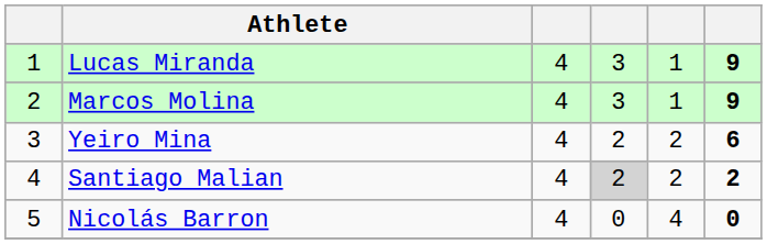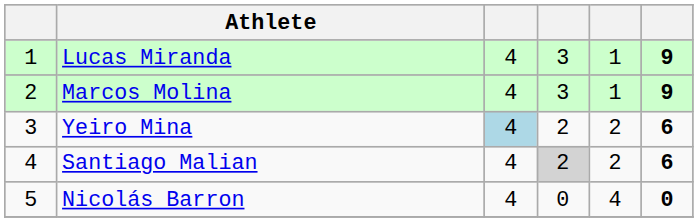 <table class="wikitable" style="text-align: center; font-size:100% ">
 <tr>
 <th width=25></th>
 <th width=250>Athlete</th>
 <th width=25></th>
 <th width=25></th>
 <th width=25></th>
 <th width=25></th>
 </tr>
 <tr bgcolor="ccffcc">
 <td>1</td>
 <td align=left> <a href='#'>Lucas Miranda</a></td>
 <td>4</td>
 <td>3</td>
 <td>1</td>
 <td><strong>9</strong></td>
 </tr>
 <tr bgcolor="ccffcc">
 <td>2</td>
 <td align=left> <a href='#'>Marcos Molina</a></td>
 <td>4</td>
 <td>3</td>
 <td>1</td>
 <td><strong>9</strong></td>
 </tr>
 <tr>
 <td>3</td>
 <td align=left> <a href='#'>Yeiro Mina</a></td>
-<td>4</td>
+<td style="background: lightblue;">4</td>
 <td>2</td>
 <td>2</td>
 <td><strong>6</strong></td>
 </tr>
 <tr>
 <td>4</td>
 <td align=left> <a href='#'>Santiago Malian</a></td>
 <td>4</td>
 <td style="background: lightgrey;">2</td>
 <td>2</td>
-<td><strong>2</strong></td>
+<td><strong>6</strong></td>
 </tr>
 <tr>
 <td>5</td>
 <td align=left> <a href='#'>Nicolás Barron</a></td>
 <td>4</td>
 <td>0</td>
 <td>4</td>
 <td><strong>0</strong></td>
 </tr>
 <tr>
 </tr>
 </table>
